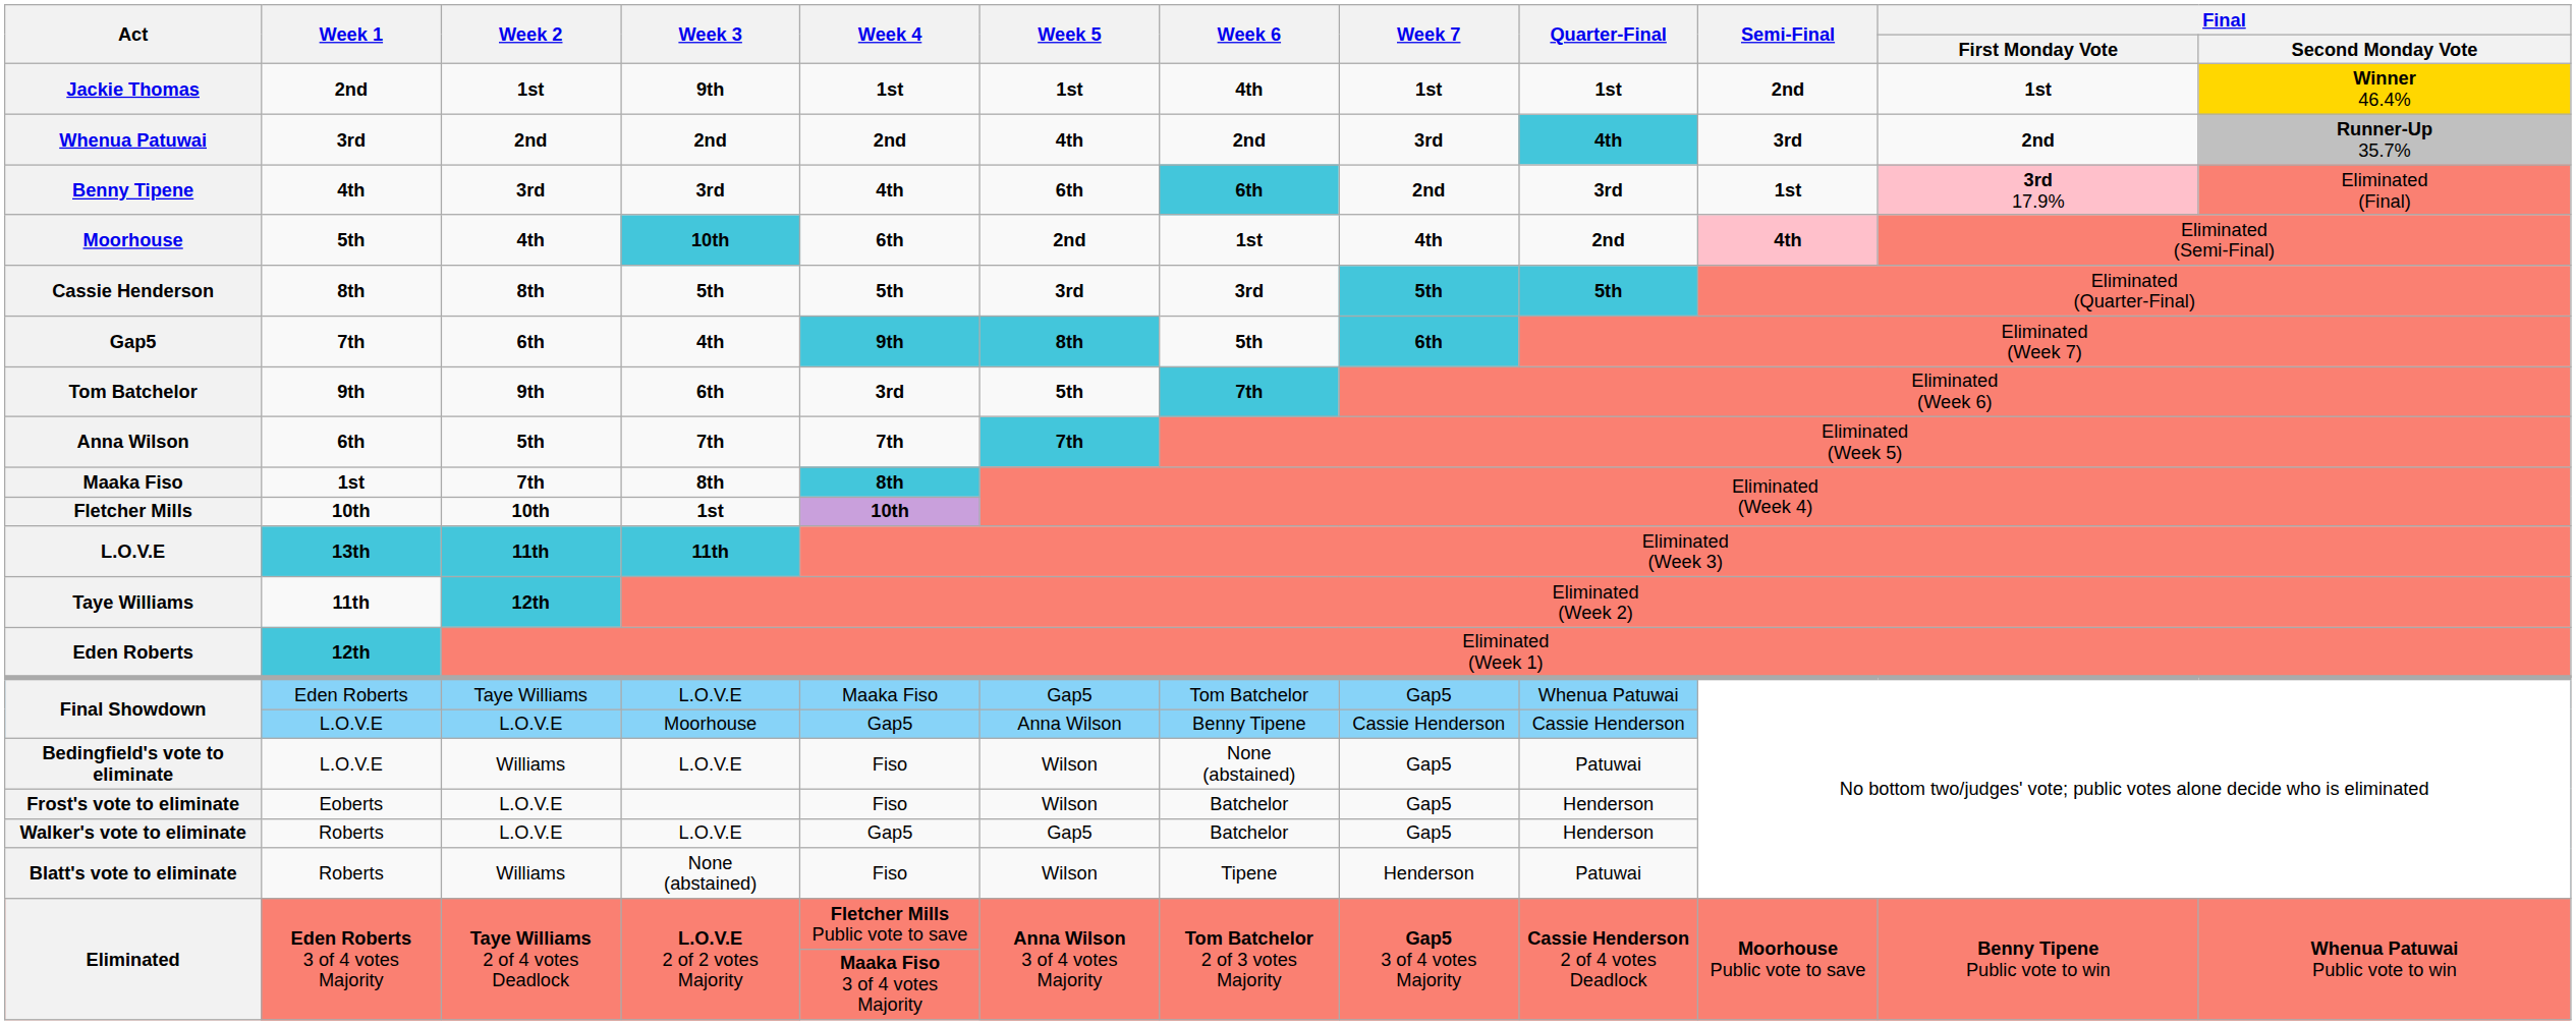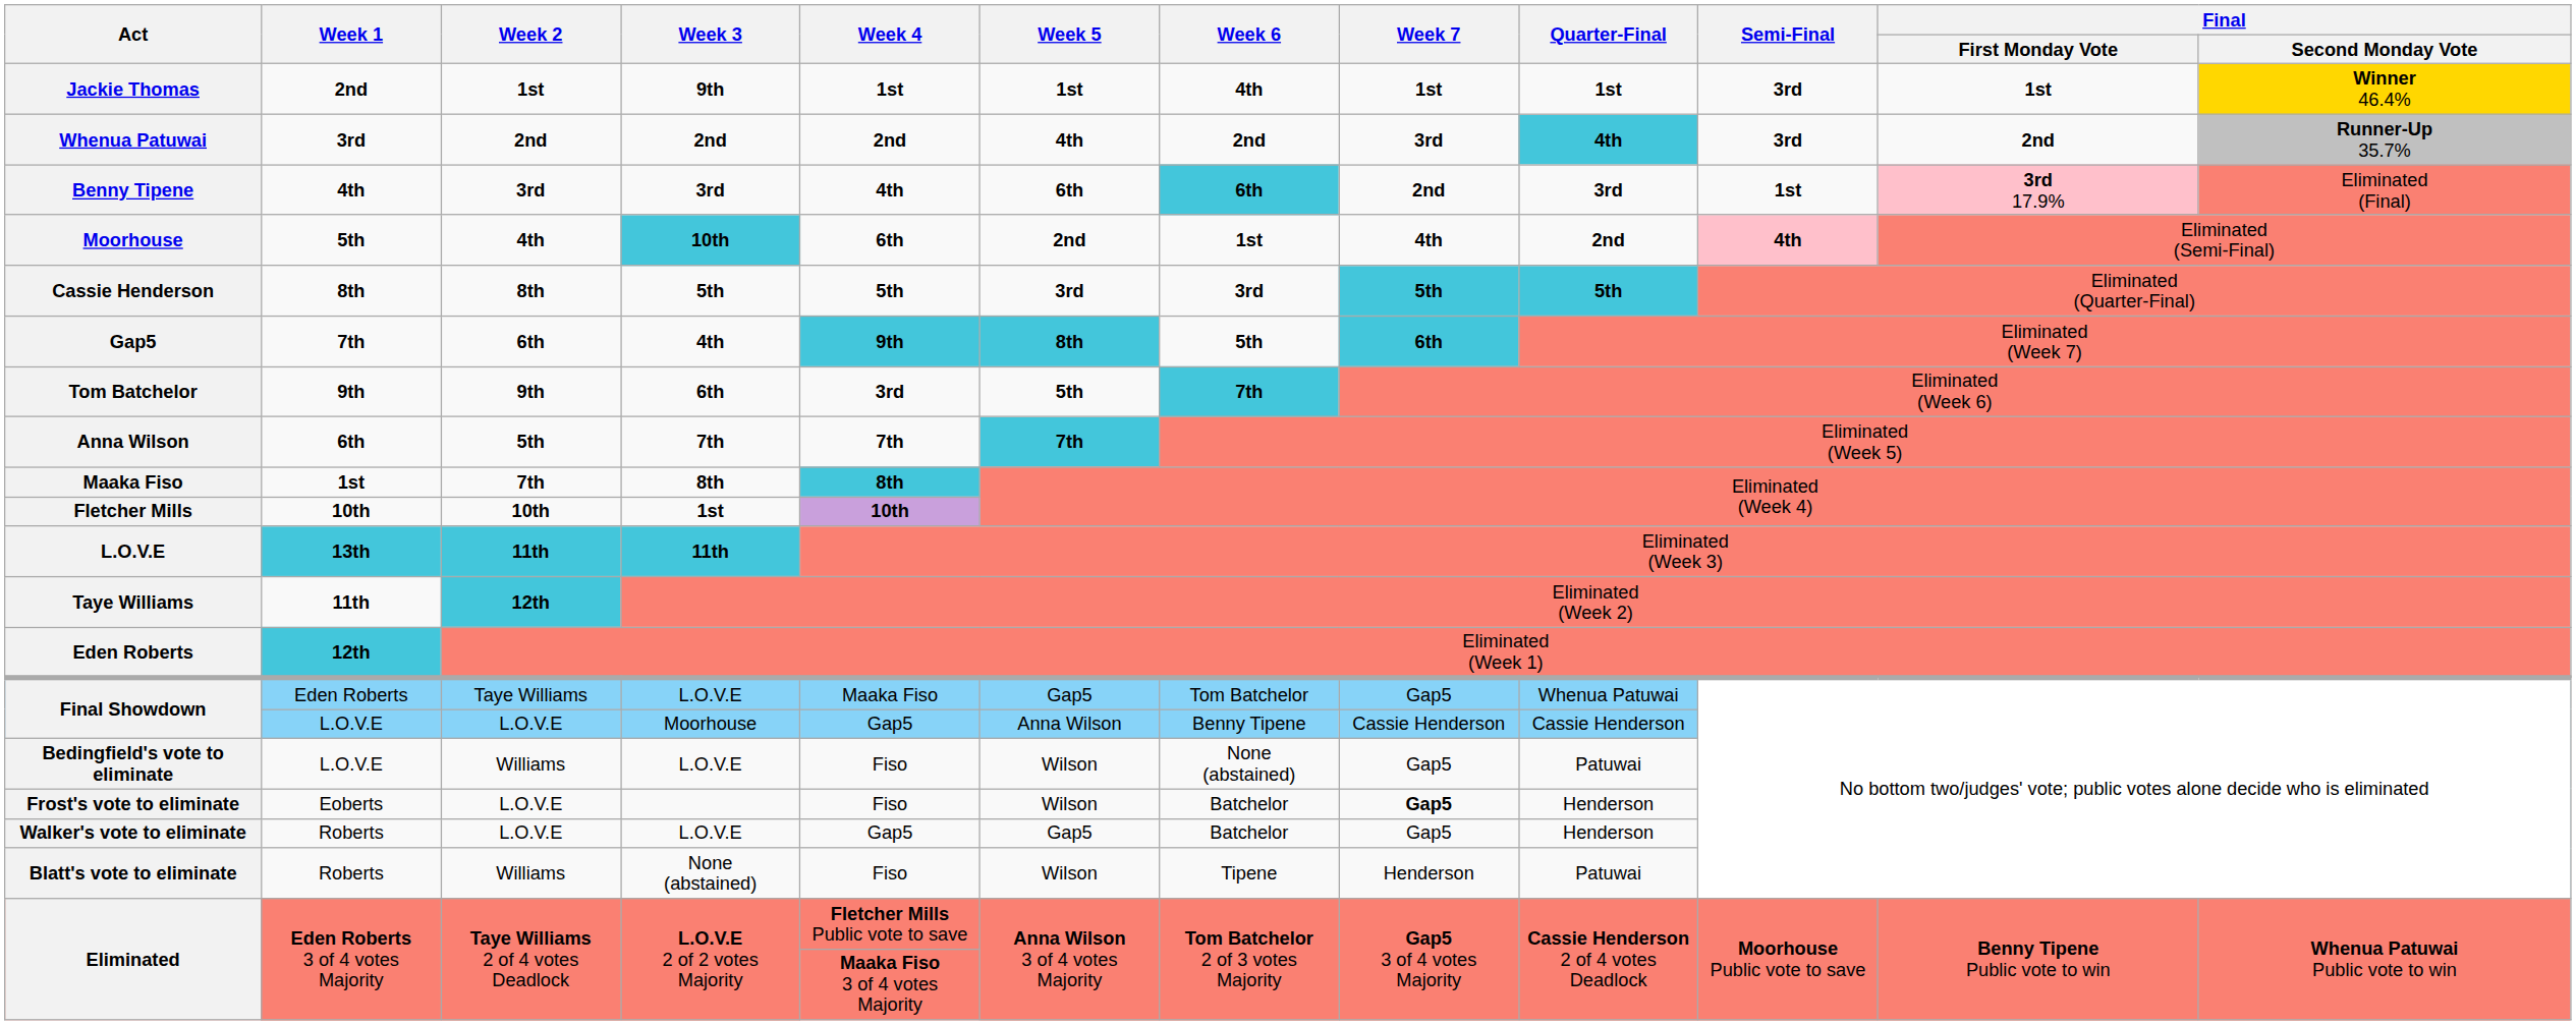 <table class="wikitable" style="text-align:center; font-size:89%">
 <tr>
 <th style="width:10%" scope="col" rowspan="2">Act</th>
 <th style="width:7%" scope="col" rowspan="2"><a href='#'>Week 1</a></th>
 <th style="width:7%" scope="col" rowspan="2"><a href='#'>Week 2</a></th>
 <th style="width:7%" scope="col" rowspan="2"><a href='#'>Week 3</a></th>
 <th style="width:7%" scope="col" rowspan="2"><a href='#'>Week 4</a></th>
 <th style="width:7%" scope="col" rowspan="2"><a href='#'>Week 5</a></th>
 <th style="width:7%" scope="col" rowspan="2"><a href='#'>Week 6</a></th>
 <th style="width:7%" scope="col" rowspan="2"><a href='#'>Week 7</a></th>
 <th style="width:7%" scope="col" rowspan="2"><a href='#'>Quarter-Final</a></th>
 <th style="width:7%" scope="col" rowspan="2"><a href='#'>Semi-Final</a></th>
 <th colspan="2"><a href='#'>Final</a></th>
 </tr>
 <tr>
 <th>First Monday Vote</th>
 <th>Second Monday Vote</th>
 </tr>
 <tr>
 <th scope="row"><a href='#'>Jackie Thomas</a></th>
 <td><strong>2nd</strong></td>
 <td><strong>1st</strong></td>
 <td><strong>9th</strong></td>
 <td><strong>1st</strong></td>
 <td><strong>1st</strong></td>
 <td><strong>4th</strong></td>
 <td><strong>1st</strong></td>
 <td><strong>1st</strong></td>
-<td><strong>2nd</strong></td>
+<td><strong>3rd</strong></td>
 <td><strong>1st</strong></td>
 <td style="background:gold"><strong>Winner</strong> <br> 46.4%</td>
 </tr>
 <tr>
 <th scope="row"><a href='#'>Whenua Patuwai</a></th>
 <td><strong>3rd</strong></td>
 <td><strong>2nd</strong></td>
 <td><strong>2nd</strong></td>
 <td><strong>2nd</strong></td>
 <td><strong>4th</strong></td>
 <td><strong>2nd</strong></td>
 <td><strong>3rd</strong></td>
 <td style="background:#43C6DB"><strong>4th</strong></td>
 <td><strong>3rd</strong></td>
 <td><strong>2nd</strong></td>
 <td style="background:silver"><strong>Runner-Up</strong> <br> 35.7%</td>
 </tr>
 <tr>
 <th scope="row"><a href='#'>Benny Tipene</a></th>
 <td><strong>4th</strong></td>
 <td><strong>3rd</strong></td>
 <td><strong>3rd</strong></td>
 <td><strong>4th</strong></td>
 <td><strong>6th</strong></td>
 <td style="background:#43C6DB"><strong>6th</strong></td>
 <td><strong>2nd</strong></td>
 <td><strong>3rd</strong></td>
 <td><strong>1st</strong></td>
 <td style="background:pink"><strong>3rd</strong> <br> 17.9%</td>
 <td style="background:#FA8072" colspan="3">Eliminated<br>(Final)</td>
 </tr>
 <tr>
 <th scope="row"><a href='#'>Moorhouse</a></th>
 <td><strong>5th</strong></td>
 <td><strong>4th</strong></td>
 <td style="background:#43C6DB"><strong>10th</strong></td>
 <td><strong>6th</strong></td>
 <td><strong>2nd</strong></td>
 <td><strong>1st</strong></td>
 <td><strong>4th</strong></td>
 <td><strong>2nd</strong></td>
 <td style="background:pink"><strong>4th</strong></td>
 <td style="background:#FA8072" colspan="2">Eliminated<br>(Semi-Final)</td>
 </tr>
 <tr>
 <th scope="row">Cassie Henderson</th>
 <td><strong>8th</strong></td>
 <td><strong>8th</strong></td>
 <td><strong>5th</strong></td>
 <td><strong>5th</strong></td>
 <td><strong>3rd</strong></td>
 <td><strong>3rd</strong></td>
 <td style="background:#43C6DB"><strong>5th</strong></td>
 <td style="background:#43C6DB"><strong>5th</strong></td>
 <td style="background:#FA8072" colspan="3">Eliminated<br>(Quarter-Final)</td>
 </tr>
 <tr>
 <th scope="row">Gap5</th>
 <td><strong>7th</strong></td>
 <td><strong>6th</strong></td>
 <td><strong>4th</strong></td>
 <td style="background:#43C6DB"><strong>9th</strong></td>
 <td style="background:#43C6DB"><strong>8th</strong></td>
 <td><strong>5th</strong></td>
 <td style="background:#43C6DB"><strong>6th</strong></td>
 <td colspan="4" style="background:#FA8072">Eliminated<br>(Week 7)</td>
 </tr>
 <tr>
 <th scope="row">Tom Batchelor</th>
 <td><strong>9th</strong></td>
 <td><strong>9th</strong></td>
 <td><strong>6th</strong></td>
 <td><strong>3rd</strong></td>
 <td><strong>5th</strong></td>
 <td style="background:#43C6DB"><strong>7th</strong></td>
 <td colspan="5" style="background:#FA8072">Eliminated<br>(Week 6)</td>
 </tr>
 <tr>
 <th scope="row">Anna Wilson</th>
 <td><strong>6th</strong></td>
 <td><strong>5th</strong></td>
 <td><strong>7th</strong></td>
 <td><strong>7th</strong></td>
 <td style="background:#43C6DB"><strong>7th</strong></td>
 <td colspan="6" style="background:#FA8072">Eliminated<br>(Week 5)</td>
 </tr>
 <tr>
 <th scope="row">Maaka Fiso</th>
 <td><strong>1st</strong></td>
 <td><strong>7th</strong></td>
 <td><strong>8th</strong></td>
 <td style="background:#43C6DB"><strong>8th</strong></td>
 <td colspan="7" rowspan="2" style="background:#FA8072">Eliminated<br>(Week 4)</td>
 </tr>
 <tr>
 <th scope="row">Fletcher Mills</th>
 <td><strong>10th</strong></td>
 <td><strong>10th</strong></td>
 <td><strong>1st</strong></td>
 <td style="background:#C9A0DC"><strong>10th</strong></td>
 </tr>
 <tr>
 <th scope="row">L.O.V.E</th>
 <td style="background:#43C6DB"><strong>13th</strong></td>
 <td style="background:#43C6DB"><strong>11th</strong></td>
 <td style="background:#43C6DB"><strong>11th</strong></td>
 <td colspan="8" style="background:#FA8072">Eliminated<br>(Week 3)</td>
 </tr>
 <tr>
 <th scope="row">Taye Williams</th>
 <td><strong>11th</strong></td>
 <td style="background:#43C6DB"><strong>12th</strong></td>
 <td style="background:#FA8072" colspan="9">Eliminated<br>(Week 2)</td>
 </tr>
 <tr>
 <th scope="row">Eden Roberts</th>
 <td style="background:#43C6DB"><strong>12th</strong></td>
 <td colspan="10" style="background:#FA8072">Eliminated<br>(Week 1)</td>
 </tr>
 <tr>
 </tr>
 <tr style="background:#87D3F8; border-top: 4px solid #aaaaaa;">
 <th scope="row" colspan="1" rowspan="2">Final Showdown</th>
 <td style="background:#87D3F8">Eden Roberts</td>
 <td style="background:#87D3F8">Taye Williams</td>
 <td style="background:#87D3F8">L.O.V.E</td>
 <td style="background:#87D3F8">Maaka Fiso</td>
 <td style="background:#87D3F8">Gap5</td>
 <td style="background:#87D3F8">Tom Batchelor</td>
 <td style="background:#87D3F8">Gap5</td>
 <td style="background:#87D3F8">Whenua Patuwai</td>
 <td style="background:#FFFFFF;" rowspan="6" colspan="3">No bottom two/judges' vote; public votes alone decide who is eliminated</td>
 </tr>
 <tr>
 <td style="background:#87D3F8">L.O.V.E</td>
 <td style="background:#87D3F8">L.O.V.E</td>
 <td style="background:#87D3F8">Moorhouse</td>
 <td style="background:#87D3F8">Gap5</td>
 <td style="background:#87D3F8">Anna Wilson</td>
 <td style="background:#87D3F8">Benny Tipene</td>
 <td style="background:#87D3F8">Cassie Henderson</td>
 <td style="background:#87D3F8">Cassie Henderson</td>
 </tr>
 <tr>
 <th scope="row">Bedingfield's vote to eliminate</th>
 <td>L.O.V.E</td>
 <td>Williams</td>
 <td>L.O.V.E</td>
 <td>Fiso</td>
 <td>Wilson</td>
 <td>None <br> (abstained)</td>
 <td>Gap5</td>
 <td>Patuwai</td>
 </tr>
 <tr>
 <th scope="row">Frost's vote to eliminate</th>
 <td>Eoberts</td>
 <td>L.O.V.E</td>
 <td></td>
 <td>Fiso</td>
 <td>Wilson</td>
 <td>Batchelor</td>
-<td>Gap5</td>
+<td><strong>Gap5</strong></td>
 <td>Henderson</td>
 </tr>
 <tr>
 <th scope="row">Walker's vote to eliminate</th>
 <td>Roberts</td>
 <td>L.O.V.E</td>
 <td>L.O.V.E</td>
 <td>Gap5</td>
 <td>Gap5</td>
 <td>Batchelor</td>
 <td>Gap5</td>
 <td>Henderson</td>
 </tr>
 <tr>
 <th scope="row">Blatt's vote to eliminate</th>
 <td>Roberts</td>
 <td>Williams</td>
 <td>None <br> (abstained)</td>
 <td>Fiso</td>
 <td>Wilson</td>
 <td>Tipene</td>
 <td>Henderson</td>
 <td>Patuwai</td>
 </tr>
 <tr style="background:#FA8072;">
 <th scope="row" rowspan="4">Eliminated</th>
 <td style="background:#FA8072" rowspan="3"><strong>Eden Roberts</strong><br>3 of 4 votes<br>Majority</td>
 <td style="background:#FA8072" rowspan="3"><strong>Taye Williams</strong><br>2 of 4 votes<br>Deadlock</td>
 <td style="background:#FA8072" rowspan="3"><strong>L.O.V.E</strong><br>2 of 2 votes<br>Majority</td>
 <td style="background:#FA8072" rowspan="1"><strong>Fletcher Mills</strong><br>Public vote to save</td>
 <td style="background:#FA8072" rowspan="3"><strong>Anna Wilson</strong><br>3 of 4 votes<br>Majority</td>
 <td style="background:#FA8072" rowspan="3"><strong>Tom Batchelor</strong><br>2 of 3 votes<br>Majority</td>
 <td style="background:#FA8072" rowspan="3"><strong>Gap5</strong><br>3 of 4 votes<br>Majority</td>
 <td style="background:#FA8072" rowspan="3"><strong>Cassie Henderson</strong><br>2 of 4 votes<br>Deadlock</td>
 <td style="background:#FA8072" rowspan="3"><strong>Moorhouse</strong><br>Public vote to save</td>
 <td style="background:#FA8072" rowspan="3"><strong>Benny Tipene</strong><br>Public vote to win</td>
 <td style="background:#FA8072" rowspan="3"><strong>Whenua Patuwai</strong><br>Public vote to win</td>
 </tr>
 <tr>
 <td style="background:#FA8072"><strong>Maaka Fiso</strong><br>3 of 4 votes<br>Majority</td>
 </tr>
 </table>
